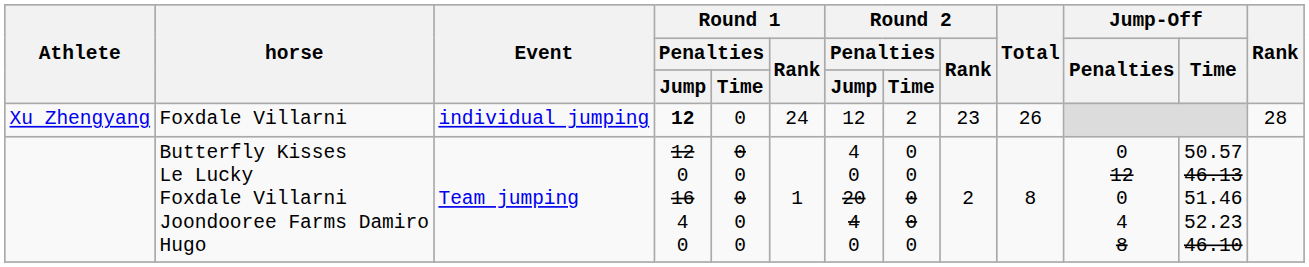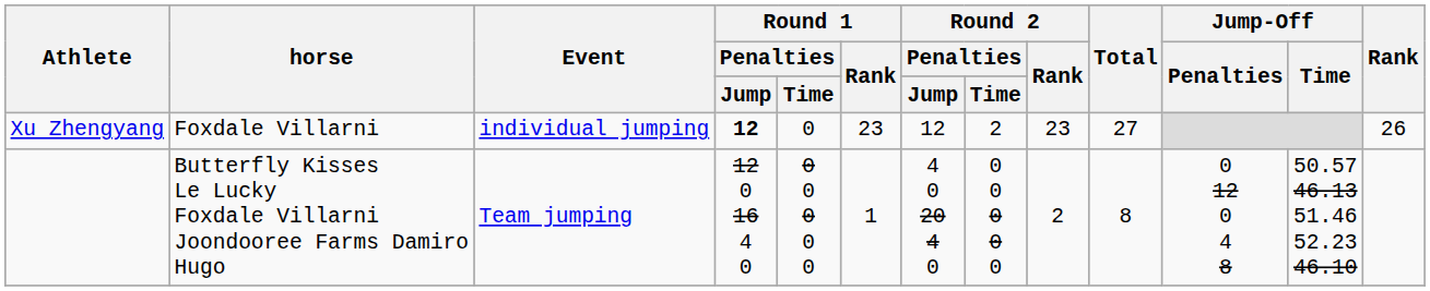 <table class="wikitable" border="1" style="font-size:90%">
 <tr>
 <th rowspan=3>Athlete</th>
 <th rowspan=3>horse</th>
 <th rowspan=3>Event</th>
 <th colspan=3>Round 1</th>
 <th colspan=3>Round 2</th>
 <th rowspan=3>Total</th>
 <th colspan=2>Jump-Off</th>
 <th rowspan=3>Rank</th>
 </tr>
 <tr>
 <th colspan=2>Penalties</th>
 <th rowspan=2>Rank</th>
 <th colspan=2>Penalties</th>
 <th rowspan=2>Rank</th>
 <th rowspan=2>Penalties</th>
 <th rowspan=2>Time</th>
 </tr>
 <tr>
 <th>Jump</th>
 <th>Time</th>
 <th>Jump</th>
 <th>Time</th>
 </tr>
 <tr>
 <td><a href='#'>Xu Zhengyang</a></td>
 <td>Foxdale Villarni</td>
 <td><a href='#'>individual jumping</a></td>
 <td align=center><strong>12</strong></td>
 <td align=center>0</td>
-<td align=center>24</td>
+<td align=center>23</td>
 <td align=center>12</td>
 <td align=center>2</td>
 <td align=center>23</td>
+<td align=center>27</td>
+<td colspan=2 bgcolor=#DCDCDC></td>
 <td align=center>26</td>
-<td colspan=2 bgcolor=#DCDCDC></td>
-<td align=center>28</td>
 </tr>
 <tr>
 <td><br><br><br><br></td>
 <td>Butterfly Kisses<br>Le Lucky<br>Foxdale Villarni<br>Joondooree Farms Damiro<br>Hugo</td>
 <td><a href='#'>Team jumping</a></td>
 <td align=center><s>12</s><br>0<br><s>16</s><br>4<br>0</td>
 <td align=center><s>0</s><br>0<br><s>0</s><br>0<br>0</td>
 <td align=center>1</td>
 <td align=center>4<br>0<br><s>20</s><br><s>4</s><br>0</td>
 <td align=center>0<br>0<br><s>0</s><br><s>0</s><br>0</td>
 <td align=center>2</td>
 <td align=center>8</td>
 <td align=center>0<br><s>12</s><br>0<br>4<br><s>8</s></td>
 <td align=center>50.57<br><s>46.13</s><br>51.46<br>52.23<br><s>46.10</s></td>
 <td align=center></td>
 </tr>
 </table>
